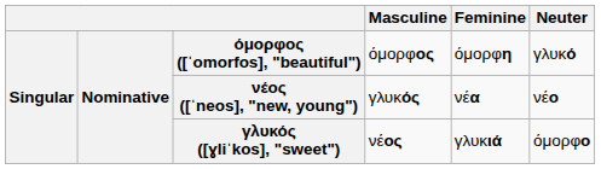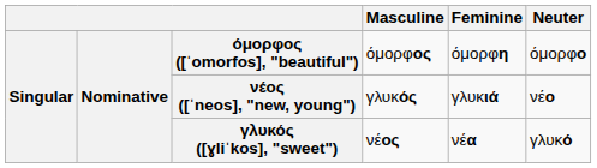 <table class="wikitable">
 <tr>
 <th colspan="3"></th>
 <th>Masculine</th>
 <th>Feminine</th>
 <th>Neuter</th>
 </tr>
 <tr>
 <th rowspan="3">Singular</th>
 <th rowspan="3">Nominative</th>
 <th>όμορφος<br>([ˈomorfos], "beautiful")</th>
 <td>όμορφ<strong>ος</strong></td>
 <td>όμορφ<strong>η</strong></td>
-<td>γλυκ<strong>ό</strong></td>
+<td>όμορφ<strong>ο</strong></td>
 </tr>
 <tr>
 <th>νέος<br>([ˈneos], "new, young")</th>
 <td>γλυκ<strong>ός</strong></td>
-<td>νέ<strong>α</strong></td>
+<td>γλυκ<strong>ιά</strong></td>
 <td>νέ<strong>ο</strong></td>
 </tr>
 <tr>
 <th>γλυκός<br>([ɣliˈkos], "sweet")</th>
 <td>νέ<strong>ος</strong></td>
-<td>γλυκ<strong>ιά</strong></td>
-<td>όμορφ<strong>ο</strong></td>
+<td>νέ<strong>α</strong></td>
+<td>γλυκ<strong>ό</strong></td>
 </tr>
 </table>
